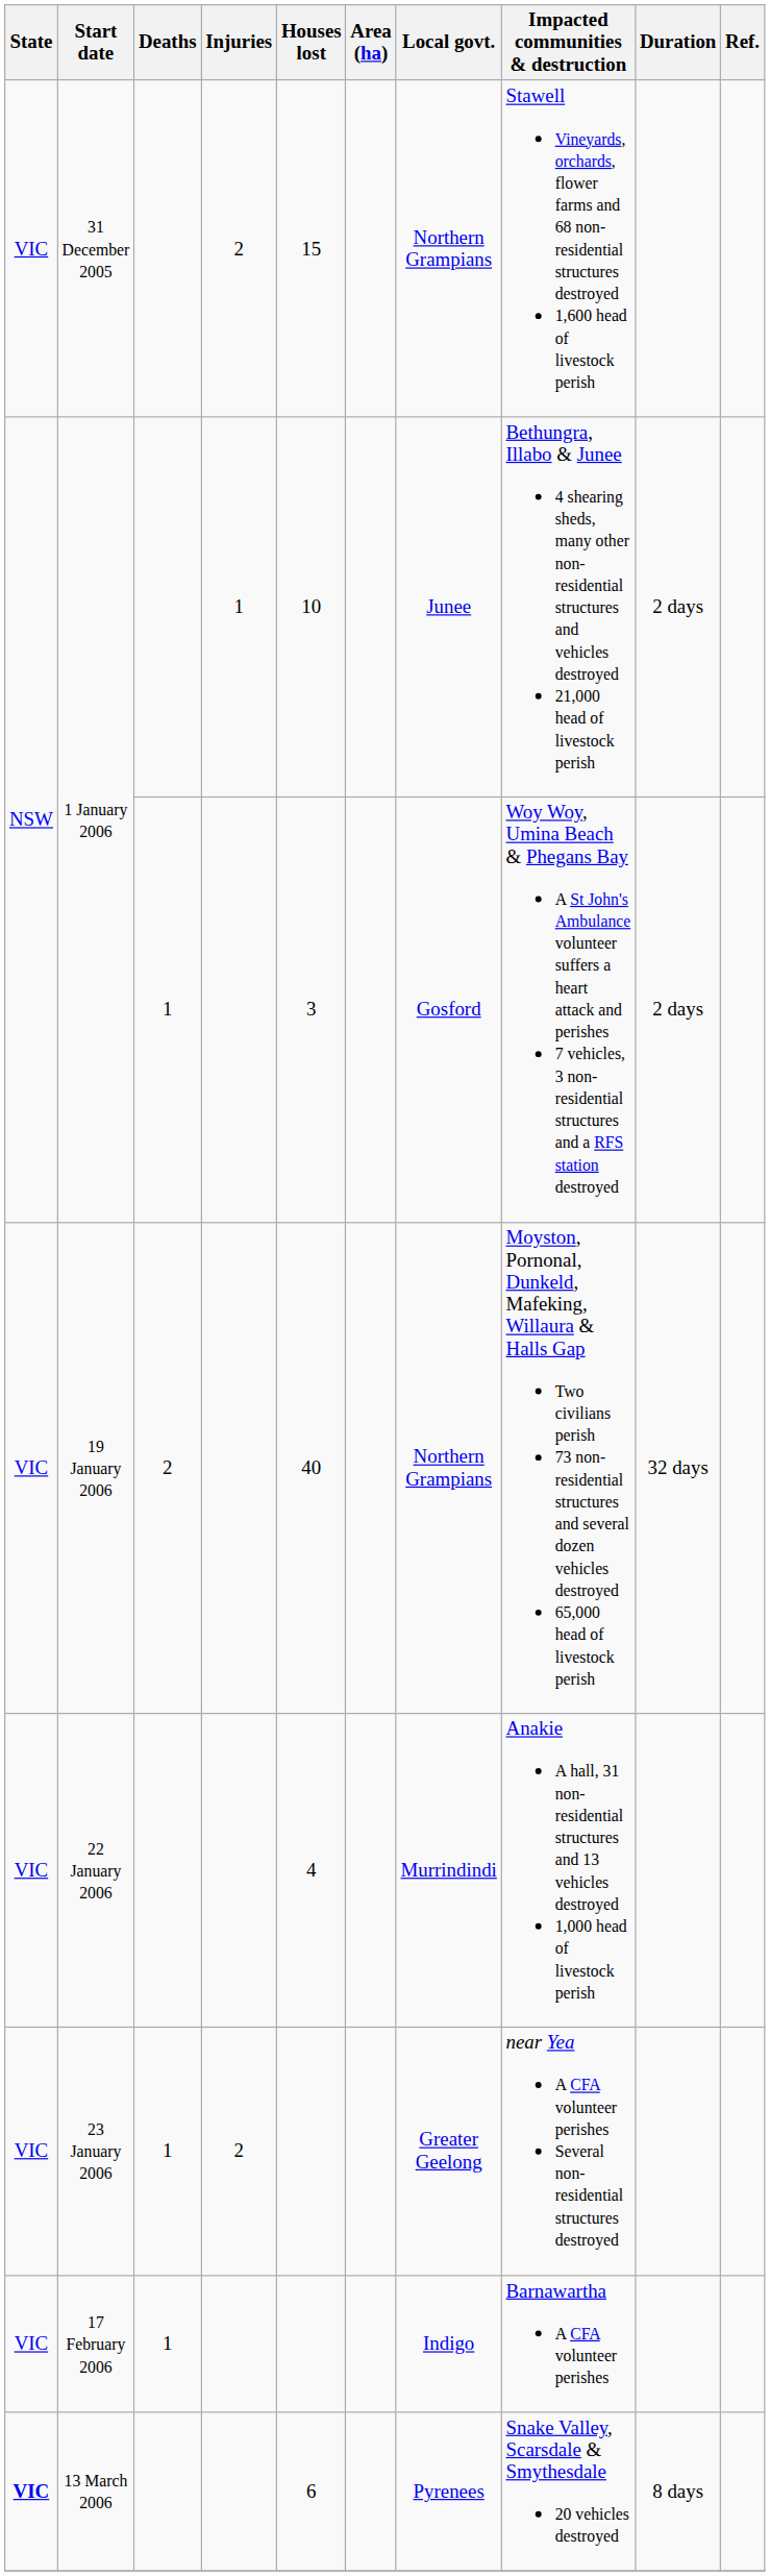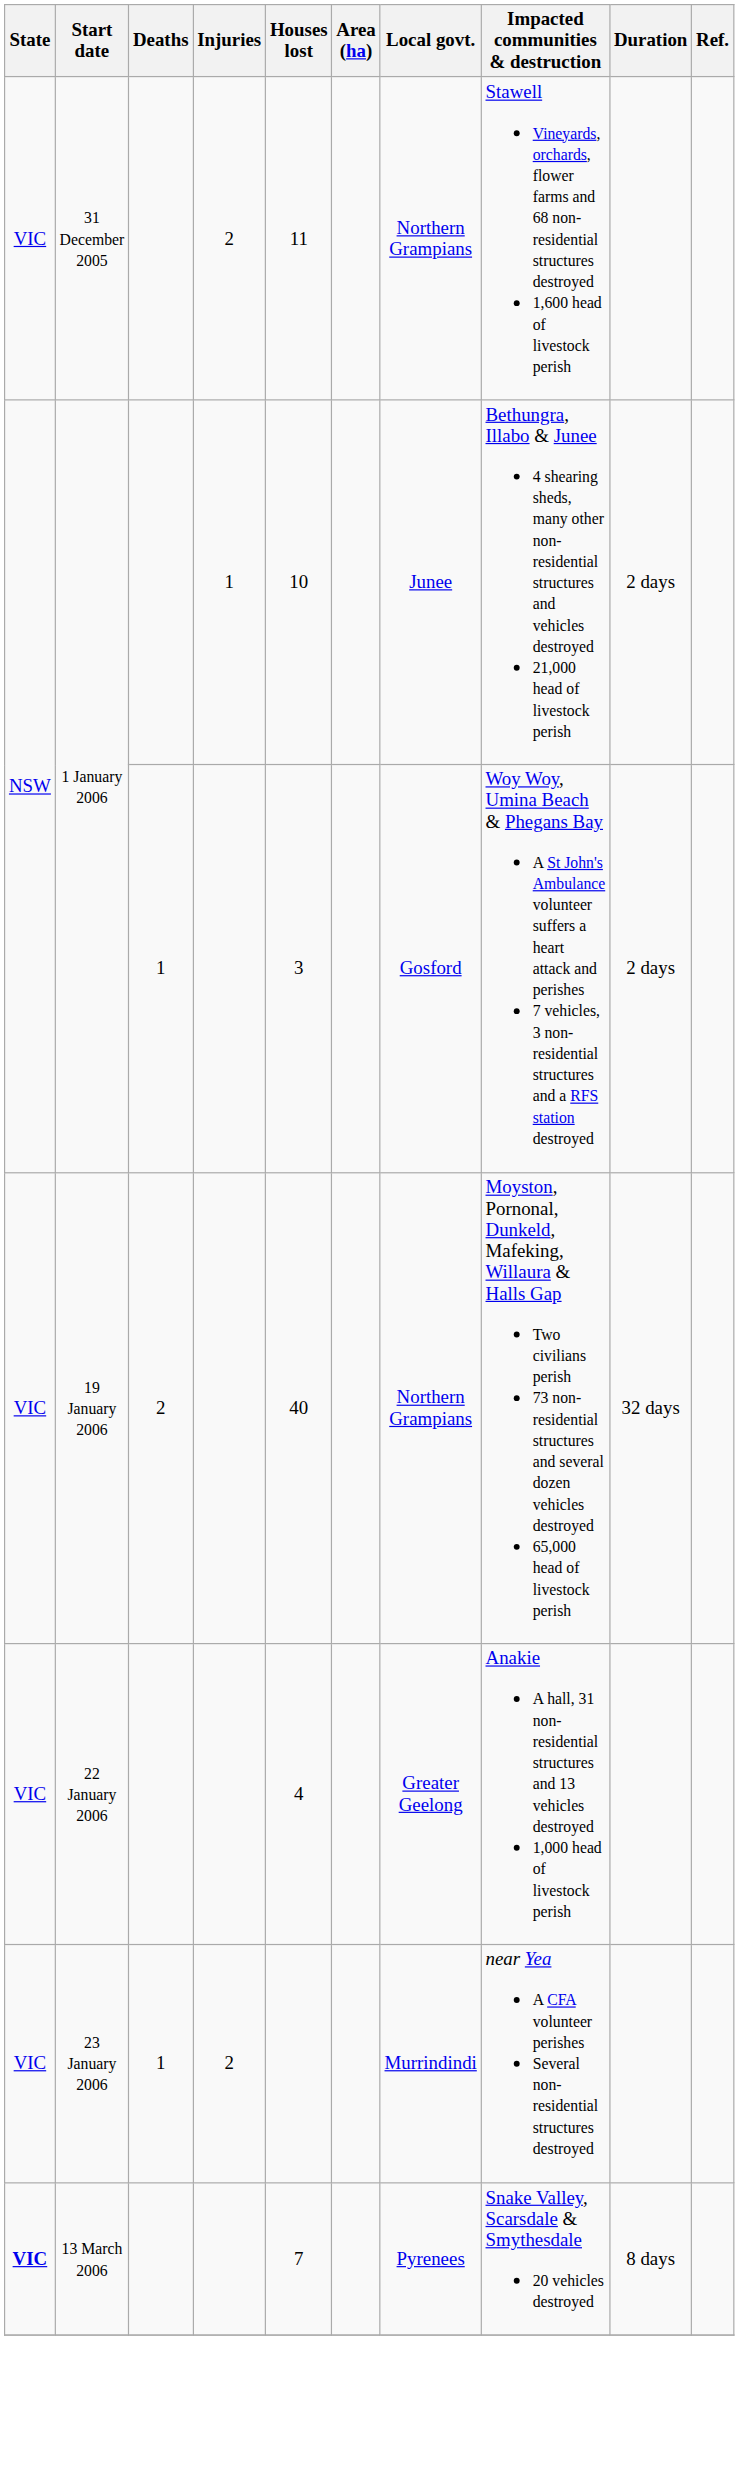 <table class="wikitable sortable">
 <tr>
 <th scope="col" width="6%" align="center">State</th>
 <th scope="col" width="12%" align="center">Start date</th>
 <th scope="col" width="6%" align="center">Deaths</th>
 <th scope="col" width="6%" align="center">Injuries</th>
 <th scope="col" width="6%" align="center">Houses lost</th>
 <th scope="col" width="8%" align="center">Area (<a href='#'>ha</a>)</th>
 <th scope="col" width="12%" align="center">Local govt.</th>
 <th scope="col" align="center" class="unsortable">Impacted communities & destruction</th>
 <th scope="col" width="6%" align="center" class="unsortable">Duration</th>
 <th scope="col" width="10%" align="center" class="unsortable">Ref.</th>
 </tr>
 <tr>
 <td style="text-align:center;"><a href='#'>VIC</a></td>
 <td style="text-align:center;"><small>31 December 2005</small></td>
 <td style="text-align:center;"></td>
 <td style="text-align:center;">2</td>
-<td style="text-align:center;">15</td>
+<td style="text-align:center;">11</td>
 <td style="text-align:center;"></td>
 <td style="text-align:center;"><a href='#'>Northern Grampians</a></td>
 <td><a href='#'>Stawell</a><br><ul><li><small><a href='#'>Vineyards</a>, <a href='#'>orchards</a>, flower farms and 68 non-residential structures destroyed</small></li><li><small>1,600 head of livestock perish</small></li></ul></td>
 <td style="text-align:center;"></td>
 <td style="text-align:center;"></td>
 </tr>
 <tr>
 <td rowspan="2" style="text-align:center;"><a href='#'>NSW</a></td>
 <td rowspan="2" style="text-align:center;"><small>1 January 2006</small></td>
 <td style="text-align:center;"></td>
 <td style="text-align:center;">1</td>
 <td style="text-align:center;">10</td>
 <td style="text-align:center;"></td>
 <td style="text-align:center;"><a href='#'>Junee</a></td>
 <td><a href='#'>Bethungra</a>, <a href='#'>Illabo</a> & <a href='#'>Junee</a><br><ul><li><small>4 shearing sheds, many other non-residential structures and vehicles destroyed</small></li><li><small>21,000 head of livestock perish</small></li></ul></td>
 <td style="text-align:center;">2 days</td>
 <td style="text-align:center;"></td>
 </tr>
 <tr>
 <td style="text-align:center;">1</td>
 <td style="text-align:center;"></td>
 <td style="text-align:center;">3</td>
 <td style="text-align:center;"></td>
 <td style="text-align:center;"><a href='#'>Gosford</a></td>
 <td><a href='#'>Woy Woy</a>, <a href='#'>Umina Beach</a> & <a href='#'>Phegans Bay</a><br><ul><li><small>A <a href='#'>St John's Ambulance</a> volunteer suffers a heart attack and perishes</small></li><li><small>7 vehicles, 3 non-residential structures and a <a href='#'>RFS station</a> destroyed</small></li></ul></td>
 <td style="text-align:center;">2 days</td>
 <td style="text-align:center;"></td>
 </tr>
 <tr>
 <td style="text-align:center;"><a href='#'>VIC</a></td>
 <td style="text-align:center;"><small>19 January 2006</small></td>
 <td style="text-align:center;">2</td>
 <td style="text-align:center;"></td>
 <td style="text-align:center;">40</td>
 <td style="text-align:center;"></td>
 <td style="text-align:center;"><a href='#'>Northern Grampians</a></td>
 <td><a href='#'>Moyston</a>, Pornonal, <a href='#'>Dunkeld</a>, Mafeking, <a href='#'>Willaura</a> & <a href='#'>Halls Gap</a><br><ul><li><small>Two civilians perish</small></li><li><small>73 non-residential structures and several dozen vehicles destroyed</small></li><li><small>65,000 head of livestock perish</small></li></ul></td>
 <td style="text-align:center;">32 days</td>
 <td style="text-align:center;"></td>
 </tr>
 <tr>
 <td style="text-align:center;"><a href='#'>VIC</a></td>
 <td style="text-align:center;"><small>22 January 2006</small></td>
 <td style="text-align:center;"></td>
 <td style="text-align:center;"></td>
 <td style="text-align:center;">4</td>
 <td style="text-align:center;"></td>
-<td style="text-align:center;"><a href='#'>Murrindindi</a></td>
+<td style="text-align:center;"><a href='#'>Greater Geelong</a></td>
 <td><a href='#'>Anakie</a><br><ul><li><small>A hall, 31 non-residential structures and 13 vehicles destroyed</small></li><li><small>1,000 head of livestock perish</small></li></ul></td>
 <td style="text-align:center;"></td>
 <td style="text-align:center;"></td>
 </tr>
 <tr>
 <td style="text-align:center;"><a href='#'>VIC</a></td>
 <td style="text-align:center;"><small>23 January 2006</small></td>
 <td style="text-align:center;">1</td>
 <td style="text-align:center;">2</td>
 <td style="text-align:center;"></td>
 <td style="text-align:center;"></td>
-<td style="text-align:center;"><a href='#'>Greater Geelong</a></td>
+<td style="text-align:center;"><a href='#'>Murrindindi</a></td>
 <td><em>near <a href='#'>Yea</a></em><br><ul><li><small>A <a href='#'>CFA</a> volunteer perishes</small></li><li><small>Several non-residential structures destroyed</small></li></ul></td>
-<td style="text-align:center;"></td>
-<td style="text-align:center;"></td>
-</tr>
-<tr>
-<td style="text-align:center;"><a href='#'>VIC</a></td>
-<td style="text-align:center;"><small>17 February 2006</small></td>
-<td style="text-align:center;">1</td>
-<td style="text-align:center;"></td>
-<td style="text-align:center;"></td>
-<td style="text-align:center;"></td>
-<td style="text-align:center;"><a href='#'>Indigo</a></td>
-<td><a href='#'>Barnawartha</a><br><ul><li><small>A <a href='#'>CFA</a> volunteer perishes</small></li></ul></td>
 <td style="text-align:center;"></td>
 <td style="text-align:center;"></td>
 </tr>
 <tr>
 <td style="text-align:center;"><strong><a href='#'>VIC</a></strong></td>
 <td style="text-align:center;"><small>13 March 2006</small></td>
 <td style="text-align:center;"></td>
 <td style="text-align:center;"></td>
-<td style="text-align:center;">6</td>
+<td style="text-align:center;">7</td>
 <td style="text-align:center;"></td>
 <td style="text-align:center;"><a href='#'>Pyrenees</a></td>
 <td><a href='#'>Snake Valley</a>, <a href='#'>Scarsdale</a> & <a href='#'>Smythesdale</a><br><ul><li><small>20 vehicles destroyed</small></li></ul></td>
 <td style="text-align:center;">8 days</td>
 <td style="text-align:center;"></td>
 </tr>
 <tr>
 </tr>
 </table>
